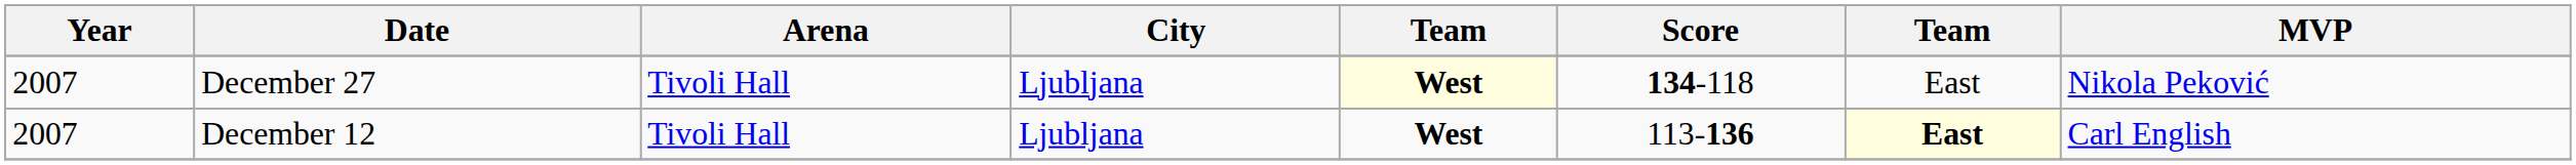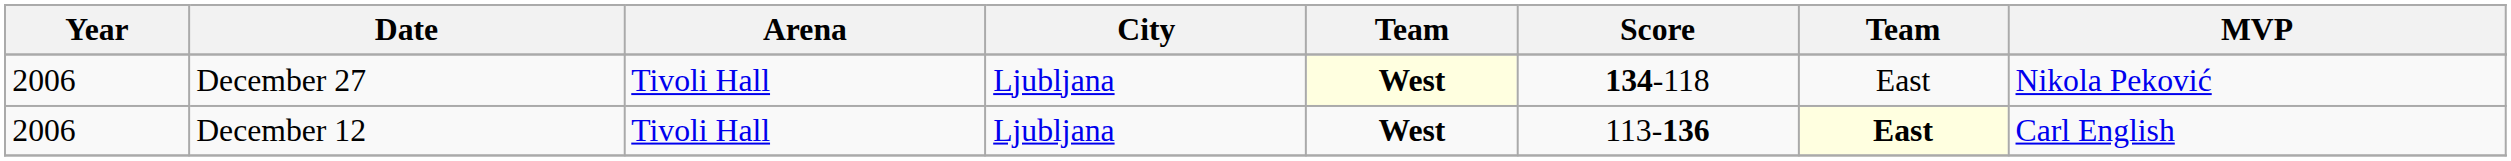 <table class="wikitable sortable" width=100%>
 <tr bgcolor=>
 <th>Year</th>
 <th>Date</th>
 <th>Arena</th>
 <th>City</th>
 <th>Team</th>
 <th>Score</th>
 <th>Team</th>
 <th>MVP</th>
 </tr>
 <tr>
 </tr>
 <tr>
-<td>2007</td>
+<td>2006</td>
 <td>December 27</td>
 <td><a href='#'>Tivoli Hall</a></td>
 <td><a href='#'>Ljubljana</a></td>
 <td bgcolor=lightyellow align="center"><strong>West</strong></td>
 <td align="center"><strong>134</strong>-118</td>
 <td align="center">East</td>
 <td align="left"> <a href='#'>Nikola Peković</a></td>
 </tr>
 <tr>
-<td>2007</td>
+<td>2006</td>
 <td>December 12</td>
 <td><a href='#'>Tivoli Hall</a></td>
 <td><a href='#'>Ljubljana</a></td>
 <td align="center"><strong>West</strong></td>
 <td align="center">113-<strong>136</strong></td>
 <td bgcolor=lightyellow align="center"><strong>East</strong></td>
 <td align="left"> <a href='#'>Carl English</a></td>
 </tr>
 <tr>
 </tr>
 </table>
